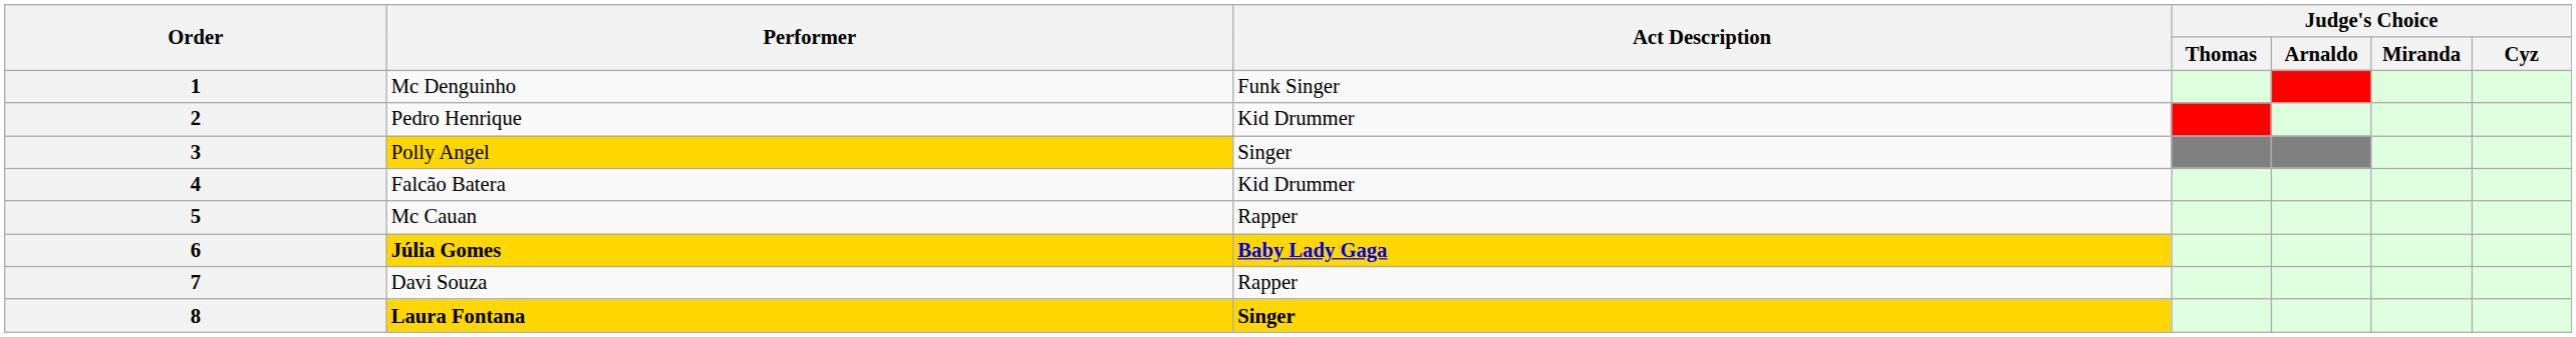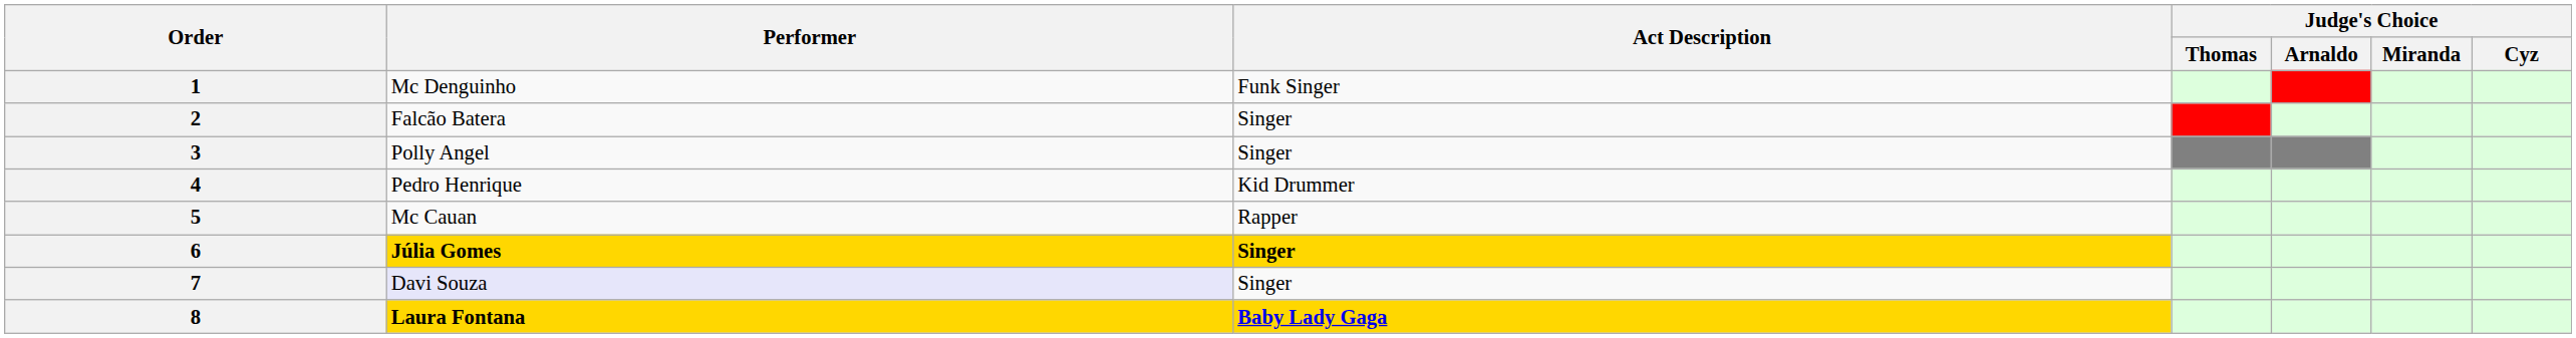 <table class="wikitable" width="100%">
 <tr>
 <th rowspan=2>Order</th>
 <th rowspan=2>Performer</th>
 <th rowspan=2>Act Description</th>
 <th colspan=4>Judge's Choice</th>
 </tr>
 <tr>
 <th width="70">Thomas</th>
 <th width="70">Arnaldo</th>
 <th width="70">Miranda</th>
 <th width="70">Cyz</th>
 </tr>
 <tr>
 <th>1</th>
 <td>Mc Denguinho</td>
 <td>Funk Singer</td>
 <td bgcolor="DDFFDD"></td>
 <td bgcolor="FF0000"></td>
 <td bgcolor="DDFFDD"></td>
 <td bgcolor="DDFFDD"></td>
 </tr>
 <tr>
 <th>2</th>
-<td>Pedro Henrique</td>
-<td>Kid Drummer</td>
+<td>Falcão Batera</td>
+<td>Singer</td>
 <td bgcolor="FF0000"></td>
 <td bgcolor="DDFFDD"></td>
 <td bgcolor="DDFFDD"></td>
 <td bgcolor="DDFFDD"></td>
 </tr>
 <tr>
 <th>3</th>
-<td style="background: gold;">Polly Angel</td>
+<td>Polly Angel</td>
 <td>Singer</td>
 <td bgcolor="808080"></td>
 <td bgcolor="808080"></td>
 <td bgcolor="DDFFDD"></td>
 <td bgcolor="DDFFDD"></td>
 </tr>
 <tr>
 <th>4</th>
-<td>Falcão Batera</td>
+<td>Pedro Henrique</td>
 <td>Kid Drummer</td>
 <td bgcolor="DDFFDD"></td>
 <td bgcolor="DDFFDD"></td>
 <td bgcolor="DDFFDD"></td>
 <td bgcolor="DDFFDD"></td>
 </tr>
 <tr>
 <th>5</th>
 <td>Mc Cauan</td>
 <td>Rapper</td>
 <td bgcolor="DDFFDD"></td>
 <td bgcolor="DDFFDD"></td>
 <td bgcolor="DDFFDD"></td>
 <td bgcolor="DDFFDD"></td>
 </tr>
 <tr>
 <th>6</th>
 <td bgcolor="FFD700"><strong>Júlia Gomes</strong></td>
-<td bgcolor="FFD700"><strong><a href='#'>Baby Lady Gaga</a></strong></td>
+<td bgcolor="FFD700"><strong>Singer</strong></td>
 <td bgcolor="DDFFDD"></td>
 <td bgcolor="DDFFDD"></td>
 <td bgcolor="DDFFDD"></td>
 <td bgcolor="DDFFDD"></td>
 </tr>
 <tr>
 <th>7</th>
-<td>Davi Souza</td>
-<td>Rapper</td>
+<td style="background: lavender;">Davi Souza</td>
+<td>Singer</td>
 <td bgcolor="DDFFDD"></td>
 <td bgcolor="DDFFDD"></td>
 <td bgcolor="DDFFDD"></td>
 <td bgcolor="DDFFDD"></td>
 </tr>
 <tr>
 <th>8</th>
 <td bgcolor="FFD700"><strong>Laura Fontana</strong></td>
-<td bgcolor="FFD700"><strong>Singer</strong></td>
+<td bgcolor="FFD700"><strong><a href='#'>Baby Lady Gaga</a></strong></td>
 <td bgcolor="DDFFDD"></td>
 <td bgcolor="DDFFDD"></td>
 <td bgcolor="DDFFDD"></td>
 <td bgcolor="DDFFDD"></td>
 </tr>
 </table>
